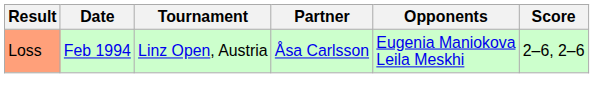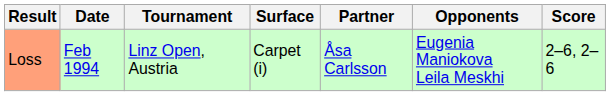 <table class="wikitable">
 <tr>
 <th>Result</th>
 <th>Date</th>
 <th>Tournament</th>
+<th>Surface</th>
 <th>Partner</th>
 <th>Opponents</th>
 <th>Score</th>
 </tr>
 <tr style="background:#ccffcc;">
 <td style="background:#ffa07a;">Loss</td>
 <td><a href='#'>Feb 1994</a></td>
 <td><a href='#'>Linz Open</a>, Austria</td>
+<td>Carpet (i)</td>
 <td> <a href='#'>Åsa Carlsson</a></td>
 <td> <a href='#'>Eugenia Maniokova</a> <br>  <a href='#'>Leila Meskhi</a></td>
 <td>2–6, 2–6</td>
 </tr>
 </table>
